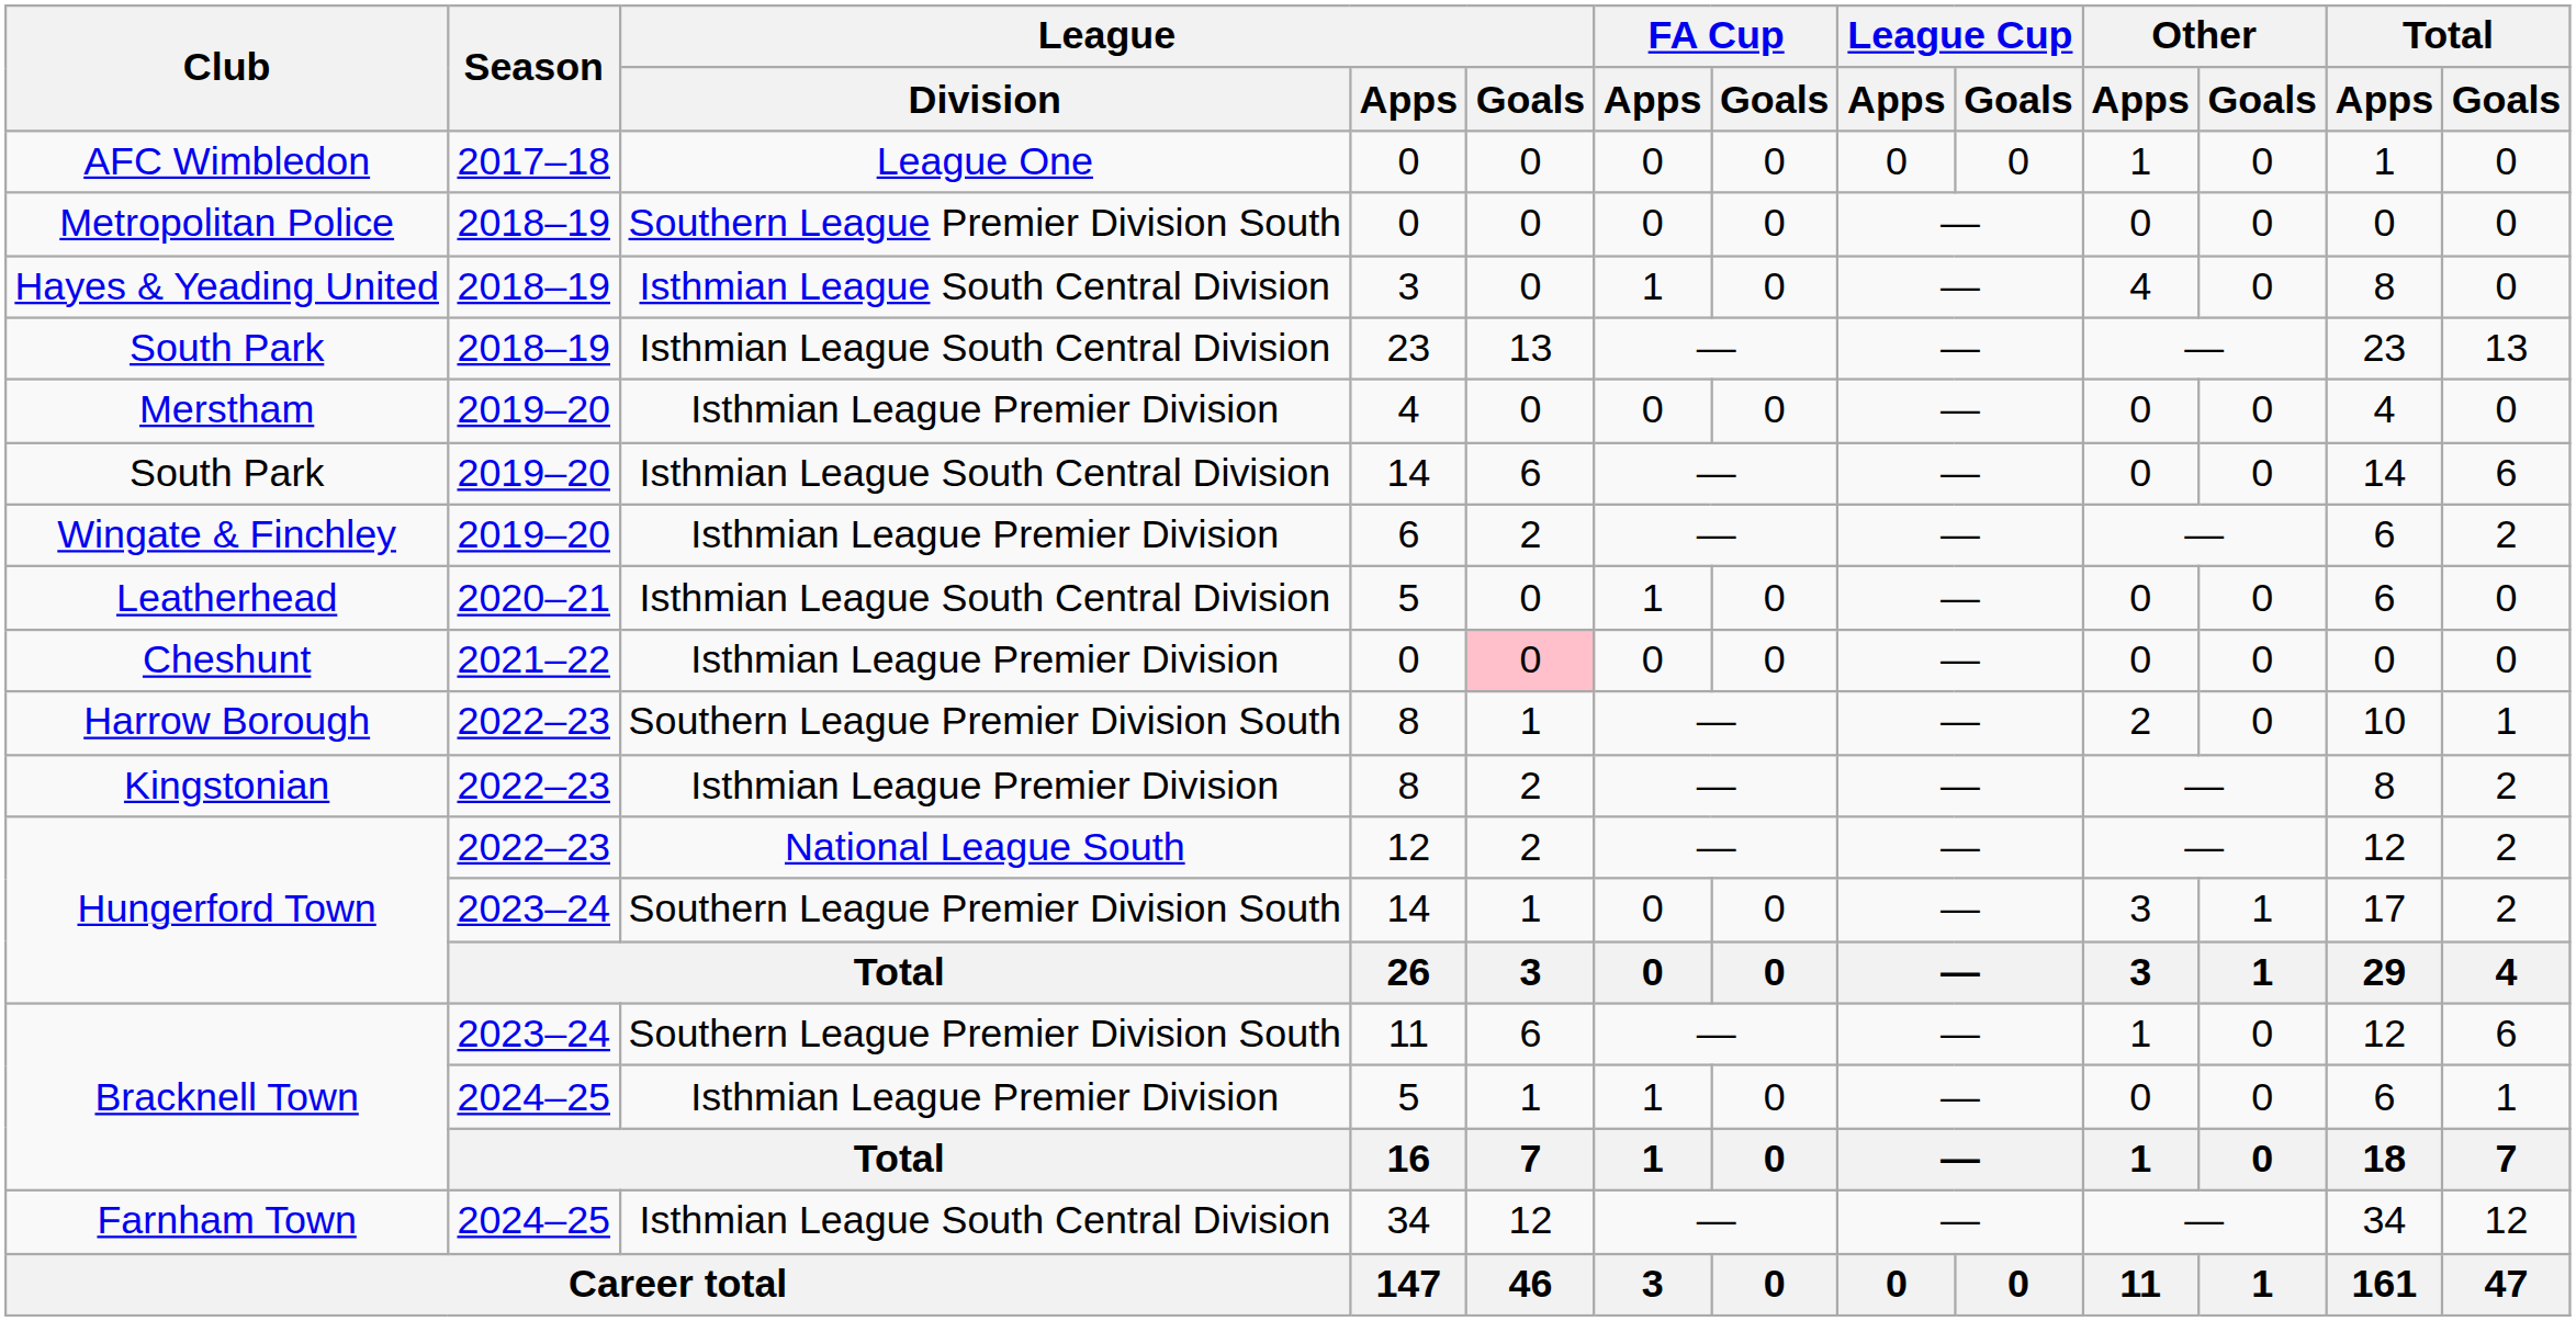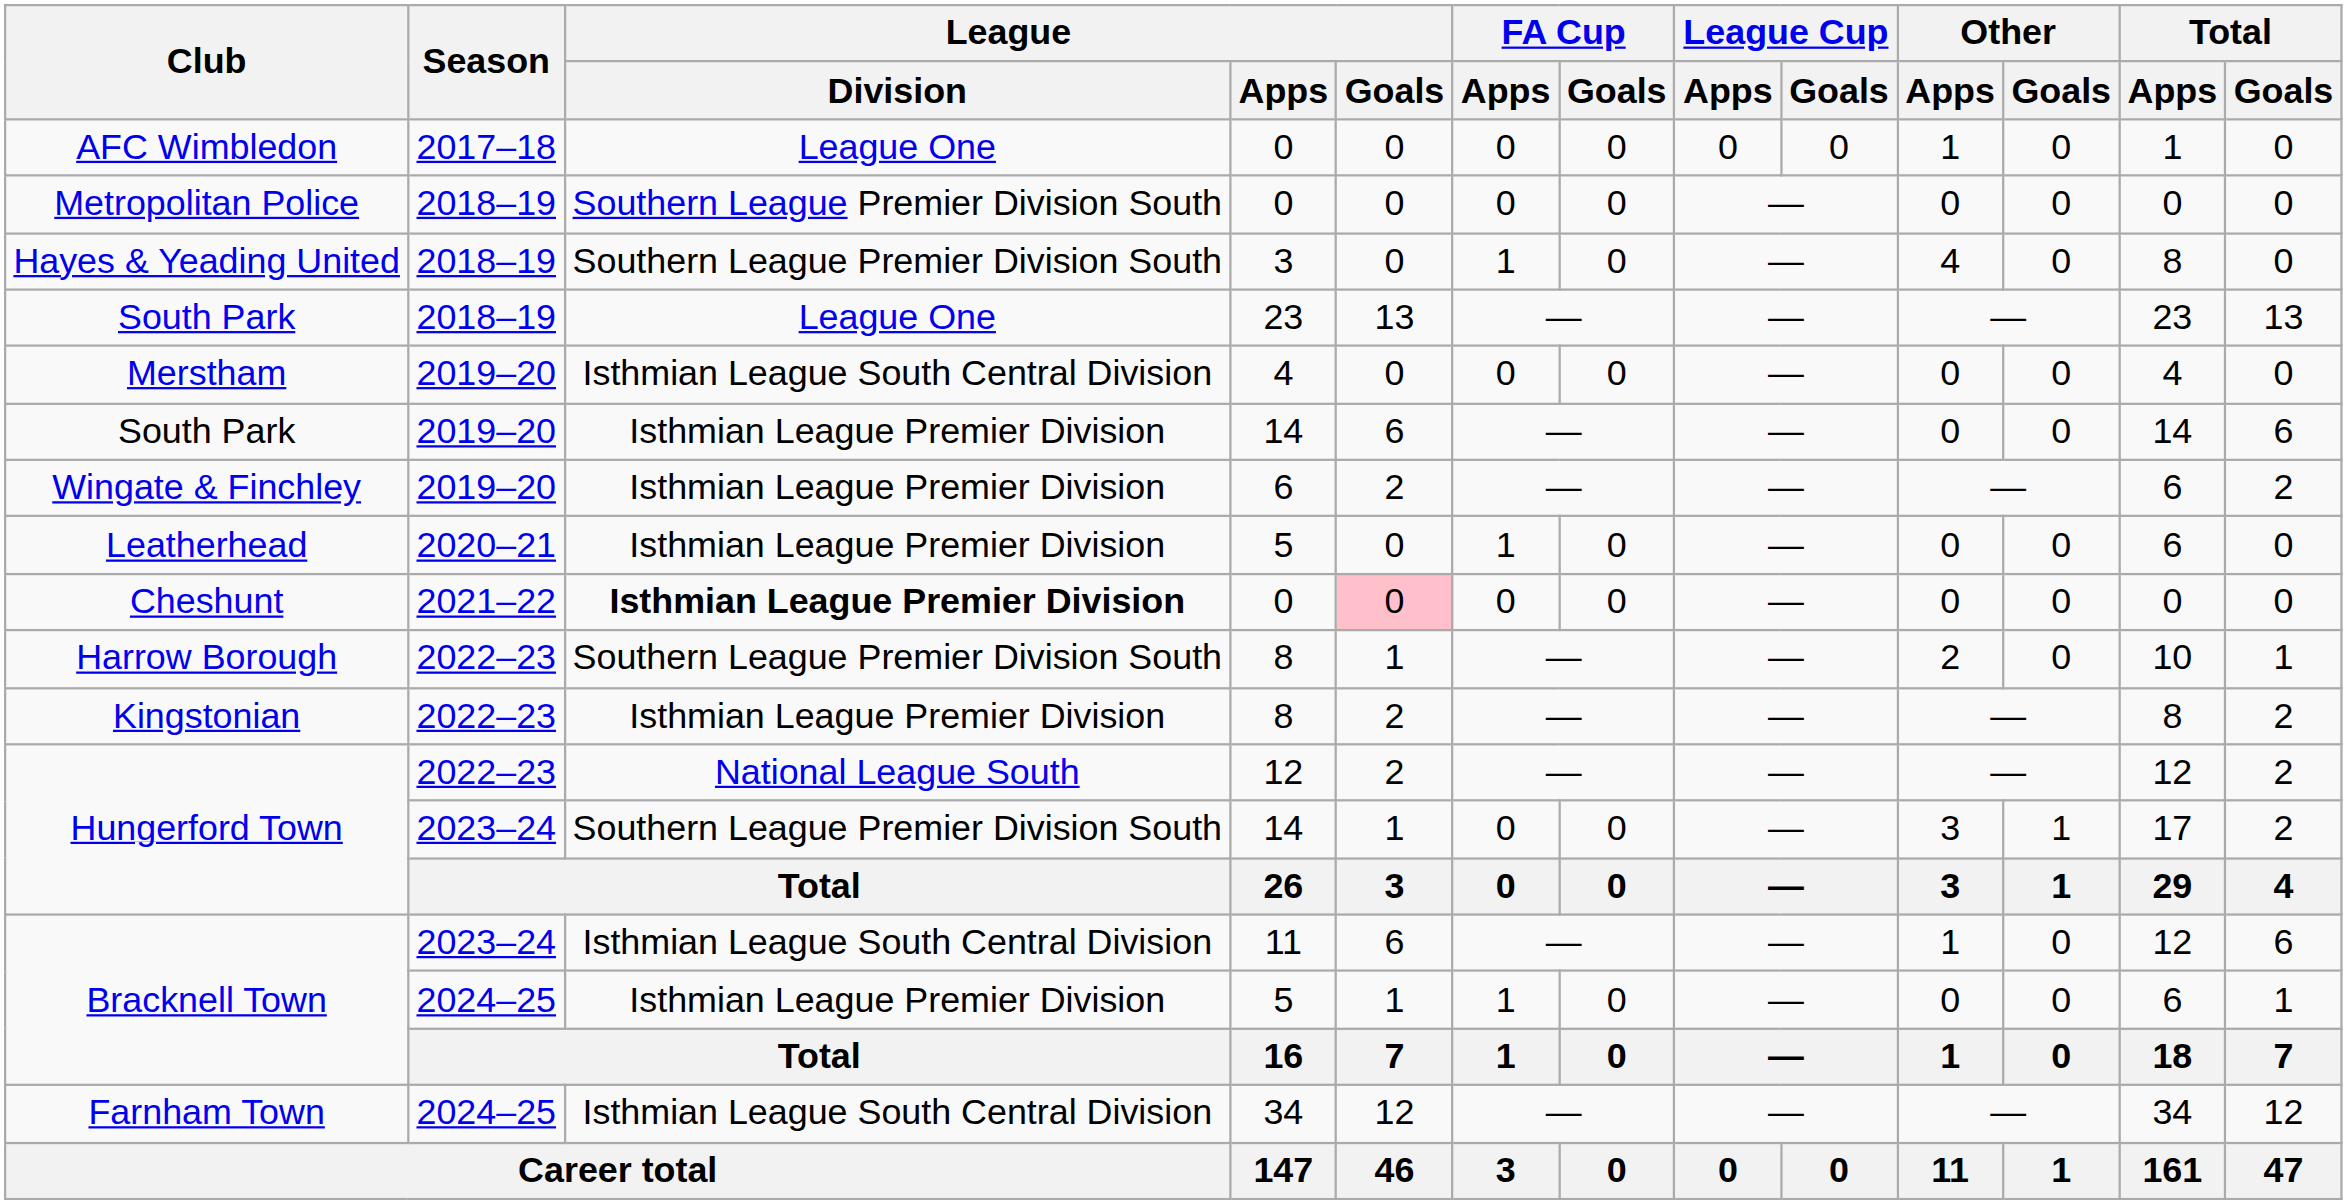 <table class="wikitable" style="text-align:center">
 <tr>
 <th rowspan="2">Club</th>
 <th rowspan="2">Season</th>
 <th colspan="3">League</th>
 <th colspan="2"><a href='#'>FA Cup</a></th>
 <th colspan="2"><a href='#'>League Cup</a></th>
 <th colspan="2">Other</th>
 <th colspan="2">Total</th>
 </tr>
 <tr>
 <th>Division</th>
 <th>Apps</th>
 <th>Goals</th>
 <th>Apps</th>
 <th>Goals</th>
 <th>Apps</th>
 <th>Goals</th>
 <th>Apps</th>
 <th>Goals</th>
 <th>Apps</th>
 <th>Goals</th>
 </tr>
 <tr>
 <td><a href='#'>AFC Wimbledon</a></td>
 <td><a href='#'>2017–18</a></td>
 <td><a href='#'>League One</a></td>
 <td>0</td>
 <td>0</td>
 <td>0</td>
 <td>0</td>
 <td>0</td>
 <td>0</td>
 <td>1</td>
 <td>0</td>
 <td>1</td>
 <td>0</td>
 </tr>
 <tr>
 <td><a href='#'>Metropolitan Police</a></td>
 <td><a href='#'>2018–19</a></td>
 <td><a href='#'>Southern League</a> Premier Division South</td>
 <td>0</td>
 <td>0</td>
 <td>0</td>
 <td>0</td>
 <td colspan="2">—</td>
 <td>0</td>
 <td>0</td>
 <td>0</td>
 <td>0</td>
 </tr>
 <tr>
 <td><a href='#'>Hayes & Yeading United</a></td>
 <td><a href='#'>2018–19</a></td>
-<td><a href='#'>Isthmian League</a> South Central Division</td>
+<td>Southern League Premier Division South</td>
 <td>3</td>
 <td>0</td>
 <td>1</td>
 <td>0</td>
 <td colspan="2">—</td>
 <td>4</td>
 <td>0</td>
 <td>8</td>
 <td>0</td>
 </tr>
 <tr>
 <td><a href='#'>South Park</a></td>
 <td><a href='#'>2018–19</a></td>
-<td>Isthmian League South Central Division</td>
+<td><a href='#'>League One</a></td>
 <td>23</td>
 <td>13</td>
 <td colspan="2">—</td>
 <td colspan="2">—</td>
 <td colspan="2">—</td>
 <td>23</td>
 <td>13</td>
 </tr>
 <tr>
 <td><a href='#'>Merstham</a></td>
 <td><a href='#'>2019–20</a></td>
-<td>Isthmian League Premier Division</td>
+<td>Isthmian League South Central Division</td>
 <td>4</td>
 <td>0</td>
 <td>0</td>
 <td>0</td>
 <td colspan="2">—</td>
 <td>0</td>
 <td>0</td>
 <td>4</td>
 <td>0</td>
 </tr>
 <tr>
 <td>South Park</td>
 <td><a href='#'>2019–20</a></td>
-<td>Isthmian League South Central Division</td>
+<td>Isthmian League Premier Division</td>
 <td>14</td>
 <td>6</td>
 <td colspan="2">—</td>
 <td colspan="2">—</td>
 <td>0</td>
 <td>0</td>
 <td>14</td>
 <td>6</td>
 </tr>
 <tr>
 <td><a href='#'>Wingate & Finchley</a></td>
 <td><a href='#'>2019–20</a></td>
 <td>Isthmian League Premier Division</td>
 <td>6</td>
 <td>2</td>
 <td colspan="2">—</td>
 <td colspan="2">—</td>
 <td colspan="2">—</td>
 <td>6</td>
 <td>2</td>
 </tr>
 <tr>
 <td><a href='#'>Leatherhead</a></td>
 <td><a href='#'>2020–21</a></td>
-<td>Isthmian League South Central Division</td>
+<td>Isthmian League Premier Division</td>
 <td>5</td>
 <td>0</td>
 <td>1</td>
 <td>0</td>
 <td colspan="2">—</td>
 <td>0</td>
 <td>0</td>
 <td>6</td>
 <td>0</td>
 </tr>
 <tr>
 <td><a href='#'>Cheshunt</a></td>
 <td><a href='#'>2021–22</a></td>
-<td>Isthmian League Premier Division</td>
+<td><strong>Isthmian League Premier Division</strong></td>
 <td>0</td>
 <td style="background: pink;">0</td>
 <td>0</td>
 <td>0</td>
 <td colspan="2">—</td>
 <td>0</td>
 <td>0</td>
 <td>0</td>
 <td>0</td>
 </tr>
 <tr>
 <td><a href='#'>Harrow Borough</a></td>
 <td><a href='#'>2022–23</a></td>
 <td>Southern League Premier Division South</td>
 <td>8</td>
 <td>1</td>
 <td colspan="2">—</td>
 <td colspan="2">—</td>
 <td>2</td>
 <td>0</td>
 <td>10</td>
 <td>1</td>
 </tr>
 <tr>
 <td><a href='#'>Kingstonian</a></td>
 <td><a href='#'>2022–23</a></td>
 <td>Isthmian League Premier Division</td>
 <td>8</td>
 <td>2</td>
 <td colspan="2">—</td>
 <td colspan="2">—</td>
 <td colspan="2">—</td>
 <td>8</td>
 <td>2</td>
 </tr>
 <tr>
 <td rowspan="3"><a href='#'>Hungerford Town</a></td>
 <td><a href='#'>2022–23</a></td>
 <td><a href='#'>National League South</a></td>
 <td>12</td>
 <td>2</td>
 <td colspan="2">—</td>
 <td colspan="2">—</td>
 <td colspan="2">—</td>
 <td>12</td>
 <td>2</td>
 </tr>
 <tr>
 <td><a href='#'>2023–24</a></td>
 <td>Southern League Premier Division South</td>
 <td>14</td>
 <td>1</td>
 <td>0</td>
 <td>0</td>
 <td colspan="2">—</td>
 <td>3</td>
 <td>1</td>
 <td>17</td>
 <td>2</td>
 </tr>
 <tr>
 <th colspan=2>Total</th>
 <th>26</th>
 <th>3</th>
 <th>0</th>
 <th>0</th>
 <th colspan="2">—</th>
 <th>3</th>
 <th>1</th>
 <th>29</th>
 <th>4</th>
 </tr>
 <tr>
 <td rowspan="3"><a href='#'>Bracknell Town</a></td>
 <td><a href='#'>2023–24</a></td>
-<td>Southern League Premier Division South</td>
+<td>Isthmian League South Central Division</td>
 <td>11</td>
 <td>6</td>
 <td colspan="2">—</td>
 <td colspan="2">—</td>
 <td>1</td>
 <td>0</td>
 <td>12</td>
 <td>6</td>
 </tr>
 <tr>
 <td><a href='#'>2024–25</a></td>
 <td>Isthmian League Premier Division</td>
 <td>5</td>
 <td>1</td>
 <td>1</td>
 <td>0</td>
 <td colspan="2">—</td>
 <td>0</td>
 <td>0</td>
 <td>6</td>
 <td>1</td>
 </tr>
 <tr>
 <th colspan=2>Total</th>
 <th>16</th>
 <th>7</th>
 <th>1</th>
 <th>0</th>
 <th colspan="2">—</th>
 <th>1</th>
 <th>0</th>
 <th>18</th>
 <th>7</th>
 </tr>
 <tr>
 <td><a href='#'>Farnham Town</a></td>
 <td><a href='#'>2024–25</a></td>
 <td>Isthmian League South Central Division</td>
 <td>34</td>
 <td>12</td>
 <td colspan="2">—</td>
 <td colspan="2">—</td>
 <td colspan="2">—</td>
 <td>34</td>
 <td>12</td>
 </tr>
 <tr>
 <th colspan=3>Career total</th>
 <th>147</th>
 <th>46</th>
 <th>3</th>
 <th>0</th>
 <th>0</th>
 <th>0</th>
 <th>11</th>
 <th>1</th>
 <th>161</th>
 <th>47</th>
 </tr>
 </table>
